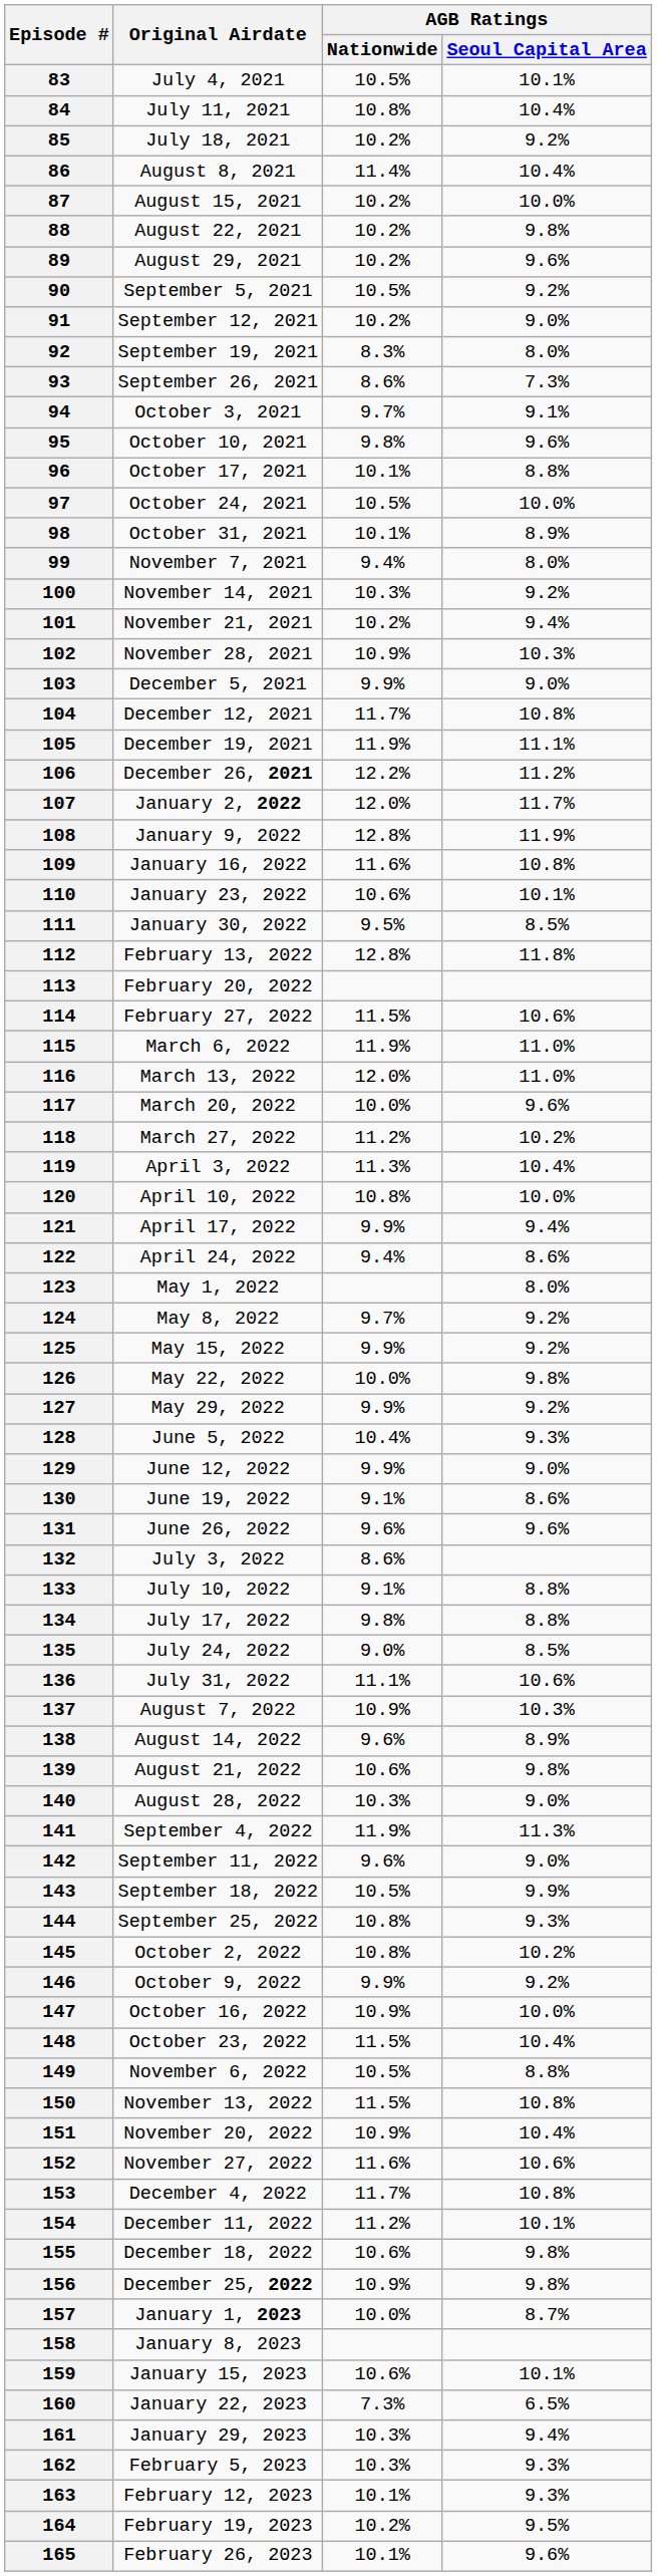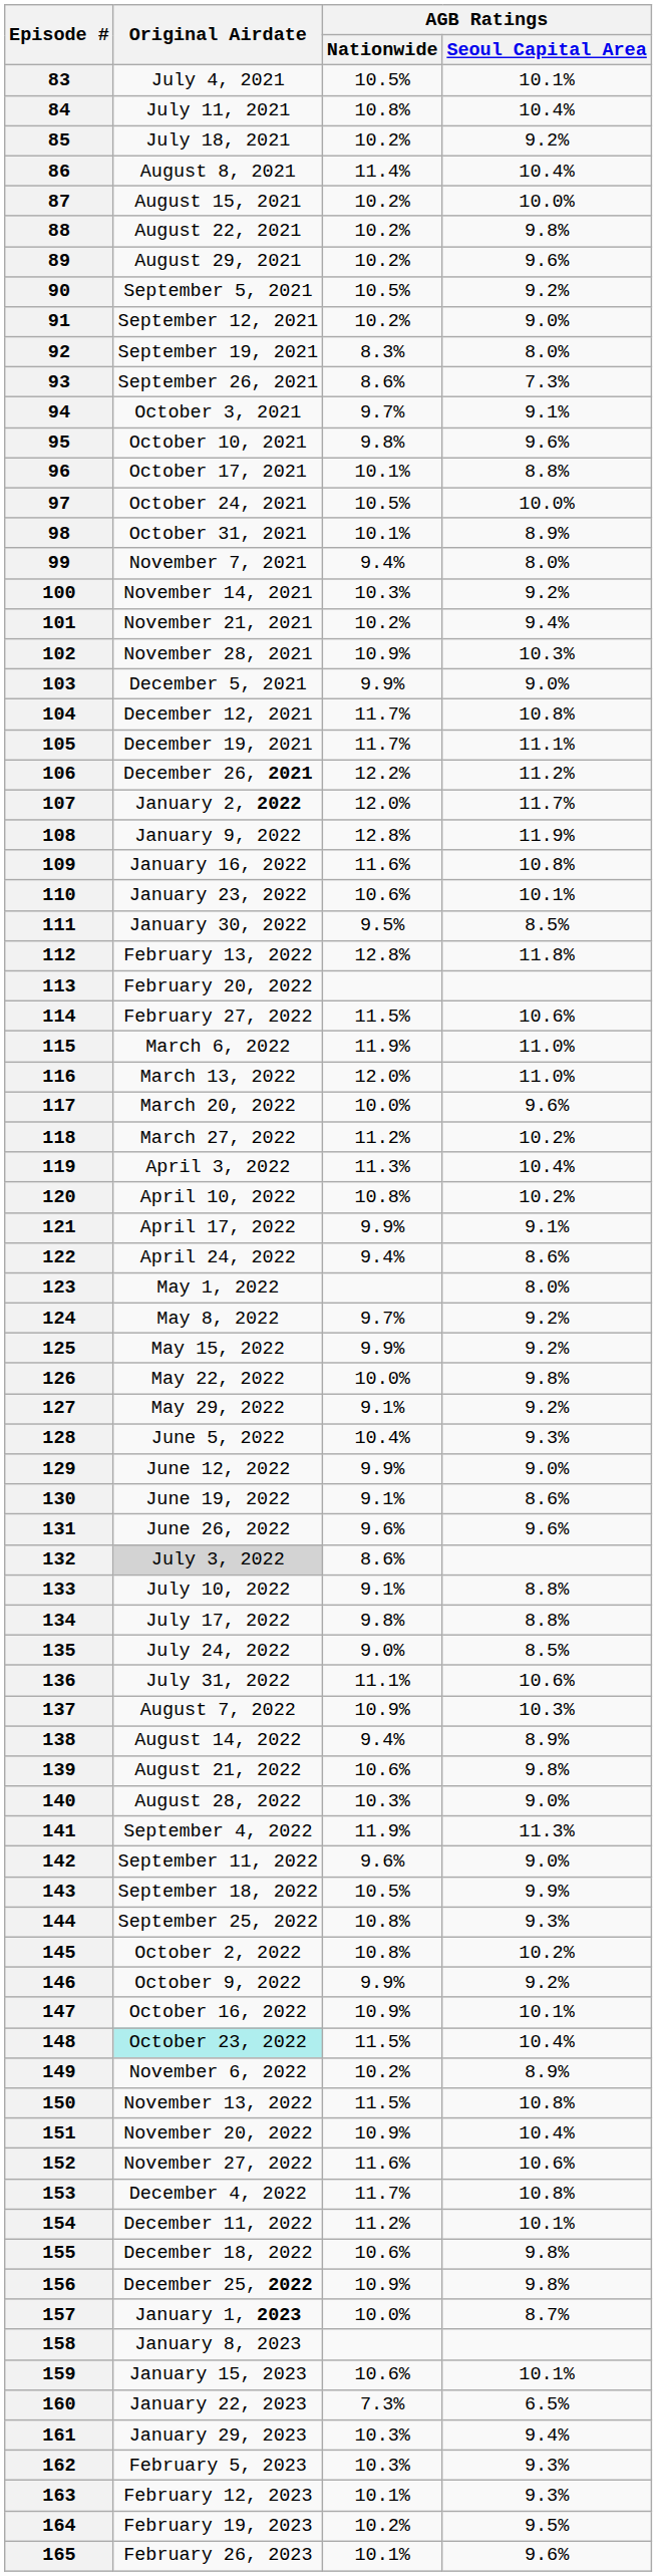 <table class="wikitable" style="text-align:center;">
 <tr>
 <th rowspan=2>Episode #</th>
 <th rowspan=2>Original Airdate</th>
 <th colspan=2>AGB Ratings</th>
 </tr>
 <tr>
 <th>Nationwide</th>
 <th><a href='#'>Seoul Capital Area</a></th>
 </tr>
 <tr>
 <th>83</th>
 <td>July 4, 2021</td>
 <td>10.5%</td>
 <td>10.1%</td>
 </tr>
 <tr>
 <th>84</th>
 <td>July 11, 2021</td>
 <td>10.8%</td>
 <td>10.4%</td>
 </tr>
 <tr>
 <th>85</th>
 <td>July 18, 2021</td>
 <td>10.2%</td>
 <td>9.2%</td>
 </tr>
 <tr>
 <th>86</th>
 <td>August 8, 2021</td>
 <td>11.4%</td>
 <td>10.4%</td>
 </tr>
 <tr>
 <th>87</th>
 <td>August 15, 2021</td>
 <td>10.2%</td>
 <td>10.0%</td>
 </tr>
 <tr>
 <th>88</th>
 <td>August 22, 2021</td>
 <td>10.2%</td>
 <td>9.8%</td>
 </tr>
 <tr>
 <th>89</th>
 <td>August 29, 2021</td>
 <td>10.2%</td>
 <td>9.6%</td>
 </tr>
 <tr>
 <th>90</th>
 <td>September 5, 2021</td>
 <td>10.5%</td>
 <td>9.2%</td>
 </tr>
 <tr>
 <th>91</th>
 <td>September 12, 2021</td>
 <td>10.2%</td>
 <td>9.0%</td>
 </tr>
 <tr>
 <th>92</th>
 <td>September 19, 2021</td>
 <td>8.3%</td>
 <td>8.0%</td>
 </tr>
 <tr>
 <th>93</th>
 <td>September 26, 2021</td>
 <td>8.6%</td>
 <td>7.3%</td>
 </tr>
 <tr>
 <th>94</th>
 <td>October 3, 2021</td>
 <td>9.7%</td>
 <td>9.1%</td>
 </tr>
 <tr>
 <th>95</th>
 <td>October 10, 2021</td>
 <td>9.8%</td>
 <td>9.6%</td>
 </tr>
 <tr>
 <th>96</th>
 <td>October 17, 2021</td>
 <td>10.1%</td>
 <td>8.8%</td>
 </tr>
 <tr>
 <th>97</th>
 <td>October 24, 2021</td>
 <td>10.5%</td>
 <td>10.0%</td>
 </tr>
 <tr>
 <th>98</th>
 <td>October 31, 2021</td>
 <td>10.1%</td>
 <td>8.9%</td>
 </tr>
 <tr>
 <th>99</th>
 <td>November 7, 2021</td>
 <td>9.4%</td>
 <td>8.0%</td>
 </tr>
 <tr>
 <th>100</th>
 <td>November 14, 2021</td>
 <td>10.3%</td>
 <td>9.2%</td>
 </tr>
 <tr>
 <th>101</th>
 <td>November 21, 2021</td>
 <td>10.2%</td>
 <td>9.4%</td>
 </tr>
 <tr>
 <th>102</th>
 <td>November 28, 2021</td>
 <td>10.9%</td>
 <td>10.3%</td>
 </tr>
 <tr>
 <th>103</th>
 <td>December 5, 2021</td>
 <td>9.9%</td>
 <td>9.0%</td>
 </tr>
 <tr>
 <th>104</th>
 <td>December 12, 2021</td>
 <td>11.7%</td>
 <td>10.8%</td>
 </tr>
 <tr>
 <th>105</th>
 <td>December 19, 2021</td>
-<td>11.9%</td>
+<td>11.7%</td>
 <td>11.1%</td>
 </tr>
 <tr>
 <th>106</th>
 <td>December 26, <strong>2021</strong></td>
 <td>12.2%</td>
 <td>11.2%</td>
 </tr>
 <tr>
 <th>107</th>
 <td>January 2, <strong>2022</strong></td>
 <td>12.0%</td>
 <td>11.7%</td>
 </tr>
 <tr>
 <th>108</th>
 <td>January 9, 2022</td>
 <td>12.8%</td>
 <td>11.9%</td>
 </tr>
 <tr>
 <th>109</th>
 <td>January 16, 2022</td>
 <td>11.6%</td>
 <td>10.8%</td>
 </tr>
 <tr>
 <th>110</th>
 <td>January 23, 2022</td>
 <td>10.6%</td>
 <td>10.1%</td>
 </tr>
 <tr>
 <th>111</th>
 <td>January 30, 2022</td>
 <td>9.5%</td>
 <td>8.5%</td>
 </tr>
 <tr>
 <th>112</th>
 <td>February 13, 2022</td>
 <td>12.8%</td>
 <td>11.8%</td>
 </tr>
 <tr>
 <th>113</th>
 <td>February 20, 2022</td>
 <td></td>
 <td></td>
 </tr>
 <tr>
 <th>114</th>
 <td>February 27, 2022</td>
 <td>11.5%</td>
 <td>10.6%</td>
 </tr>
 <tr>
 <th>115</th>
 <td>March 6, 2022</td>
 <td>11.9%</td>
 <td>11.0%</td>
 </tr>
 <tr>
 <th>116</th>
 <td>March 13, 2022</td>
 <td>12.0%</td>
 <td>11.0%</td>
 </tr>
 <tr>
 <th>117</th>
 <td>March 20, 2022</td>
 <td>10.0%</td>
 <td>9.6%</td>
 </tr>
 <tr>
 <th>118</th>
 <td>March 27, 2022</td>
 <td>11.2%</td>
 <td>10.2%</td>
 </tr>
 <tr>
 <th>119</th>
 <td>April 3, 2022</td>
 <td>11.3%</td>
 <td>10.4%</td>
 </tr>
 <tr>
 <th>120</th>
 <td>April 10, 2022</td>
 <td>10.8%</td>
-<td>10.0%</td>
+<td>10.2%</td>
 </tr>
 <tr>
 <th>121</th>
 <td>April 17, 2022</td>
 <td>9.9%</td>
-<td>9.4%</td>
+<td>9.1%</td>
 </tr>
 <tr>
 <th>122</th>
 <td>April 24, 2022</td>
 <td>9.4%</td>
 <td>8.6%</td>
 </tr>
 <tr>
 <th>123</th>
 <td>May 1, 2022</td>
 <td></td>
 <td>8.0%</td>
 </tr>
 <tr>
 <th>124</th>
 <td>May 8, 2022</td>
 <td>9.7%</td>
 <td>9.2%</td>
 </tr>
 <tr>
 <th>125</th>
 <td>May 15, 2022</td>
 <td>9.9%</td>
 <td>9.2%</td>
 </tr>
 <tr>
 <th>126</th>
 <td>May 22, 2022</td>
 <td>10.0%</td>
 <td>9.8%</td>
 </tr>
 <tr>
 <th>127</th>
 <td>May 29, 2022</td>
-<td>9.9%</td>
+<td>9.1%</td>
 <td>9.2%</td>
 </tr>
 <tr>
 <th>128</th>
 <td>June 5, 2022</td>
 <td>10.4%</td>
 <td>9.3%</td>
 </tr>
 <tr>
 <th>129</th>
 <td>June 12, 2022</td>
 <td>9.9%</td>
 <td>9.0%</td>
 </tr>
 <tr>
 <th>130</th>
 <td>June 19, 2022</td>
 <td>9.1%</td>
 <td>8.6%</td>
 </tr>
 <tr>
 <th>131</th>
 <td>June 26, 2022</td>
 <td>9.6%</td>
 <td>9.6%</td>
 </tr>
 <tr>
 <th>132</th>
-<td>July 3, 2022</td>
+<td style="background: lightgrey;">July 3, 2022</td>
 <td>8.6%</td>
 <td></td>
 </tr>
 <tr>
 <th>133</th>
 <td>July 10, 2022</td>
 <td>9.1%</td>
 <td>8.8%</td>
 </tr>
 <tr>
 <th>134</th>
 <td>July 17, 2022</td>
 <td>9.8%</td>
 <td>8.8%</td>
 </tr>
 <tr>
 <th>135</th>
 <td>July 24, 2022</td>
 <td>9.0%</td>
 <td>8.5%</td>
 </tr>
 <tr>
 <th>136</th>
 <td>July 31, 2022</td>
 <td>11.1%</td>
 <td>10.6%</td>
 </tr>
 <tr>
 <th>137</th>
 <td>August 7, 2022</td>
 <td>10.9%</td>
 <td>10.3%</td>
 </tr>
 <tr>
 <th>138</th>
 <td>August 14, 2022</td>
-<td>9.6%</td>
+<td>9.4%</td>
 <td>8.9%</td>
 </tr>
 <tr>
 <th>139</th>
 <td>August 21, 2022</td>
 <td>10.6%</td>
 <td>9.8%</td>
 </tr>
 <tr>
 <th>140</th>
 <td>August 28, 2022</td>
 <td>10.3%</td>
 <td>9.0%</td>
 </tr>
 <tr>
 <th>141</th>
 <td>September 4, 2022</td>
 <td>11.9%</td>
 <td>11.3%</td>
 </tr>
 <tr>
 <th>142</th>
 <td>September 11, 2022</td>
 <td>9.6%</td>
 <td>9.0%</td>
 </tr>
 <tr>
 <th>143</th>
 <td>September 18, 2022</td>
 <td>10.5%</td>
 <td>9.9%</td>
 </tr>
 <tr>
 <th>144</th>
 <td>September 25, 2022</td>
 <td>10.8%</td>
 <td>9.3%</td>
 </tr>
 <tr>
 <th>145</th>
 <td>October 2, 2022</td>
 <td>10.8%</td>
 <td>10.2%</td>
 </tr>
 <tr>
 <th>146</th>
 <td>October 9, 2022</td>
 <td>9.9%</td>
 <td>9.2%</td>
 </tr>
 <tr>
 <th>147</th>
 <td>October 16, 2022</td>
 <td>10.9%</td>
-<td>10.0%</td>
+<td>10.1%</td>
 </tr>
 <tr>
 <th>148</th>
-<td>October 23, 2022</td>
+<td style="background: paleturquoise;">October 23, 2022</td>
 <td>11.5%</td>
 <td>10.4%</td>
 </tr>
 <tr>
 <th>149</th>
 <td>November 6, 2022</td>
-<td>10.5%</td>
-<td>8.8%</td>
+<td>10.2%</td>
+<td>8.9%</td>
 </tr>
 <tr>
 <th>150</th>
 <td>November 13, 2022</td>
 <td>11.5%</td>
 <td>10.8%</td>
 </tr>
 <tr>
 <th>151</th>
 <td>November 20, 2022</td>
 <td>10.9%</td>
 <td>10.4%</td>
 </tr>
 <tr>
 <th>152</th>
 <td>November 27, 2022</td>
 <td>11.6%</td>
 <td>10.6%</td>
 </tr>
 <tr>
 <th>153</th>
 <td>December 4, 2022</td>
 <td>11.7%</td>
 <td>10.8%</td>
 </tr>
 <tr>
 <th>154</th>
 <td>December 11, 2022</td>
 <td>11.2%</td>
 <td>10.1%</td>
 </tr>
 <tr>
 <th>155</th>
 <td>December 18, 2022</td>
 <td>10.6%</td>
 <td>9.8%</td>
 </tr>
 <tr>
 <th>156</th>
 <td>December 25, <strong>2022</strong></td>
 <td>10.9%</td>
 <td>9.8%</td>
 </tr>
 <tr>
 <th>157</th>
 <td>January 1, <strong>2023</strong></td>
 <td>10.0%</td>
 <td>8.7%</td>
 </tr>
 <tr>
 <th>158</th>
 <td>January 8, 2023</td>
 <td></td>
 <td></td>
 </tr>
 <tr>
 <th>159</th>
 <td>January 15, 2023</td>
 <td>10.6%</td>
 <td>10.1%</td>
 </tr>
 <tr>
 <th>160</th>
 <td>January 22, 2023</td>
 <td>7.3%</td>
 <td>6.5%</td>
 </tr>
 <tr>
 <th>161</th>
 <td>January 29, 2023</td>
 <td>10.3%</td>
 <td>9.4%</td>
 </tr>
 <tr>
 <th>162</th>
 <td>February 5, 2023</td>
 <td>10.3%</td>
 <td>9.3%</td>
 </tr>
 <tr>
 <th>163</th>
 <td>February 12, 2023</td>
 <td>10.1%</td>
 <td>9.3%</td>
 </tr>
 <tr>
 <th>164</th>
 <td>February 19, 2023</td>
 <td>10.2%</td>
 <td>9.5%</td>
 </tr>
 <tr>
 <th>165</th>
 <td>February 26, 2023</td>
 <td>10.1%</td>
 <td>9.6%</td>
 </tr>
 </table>
